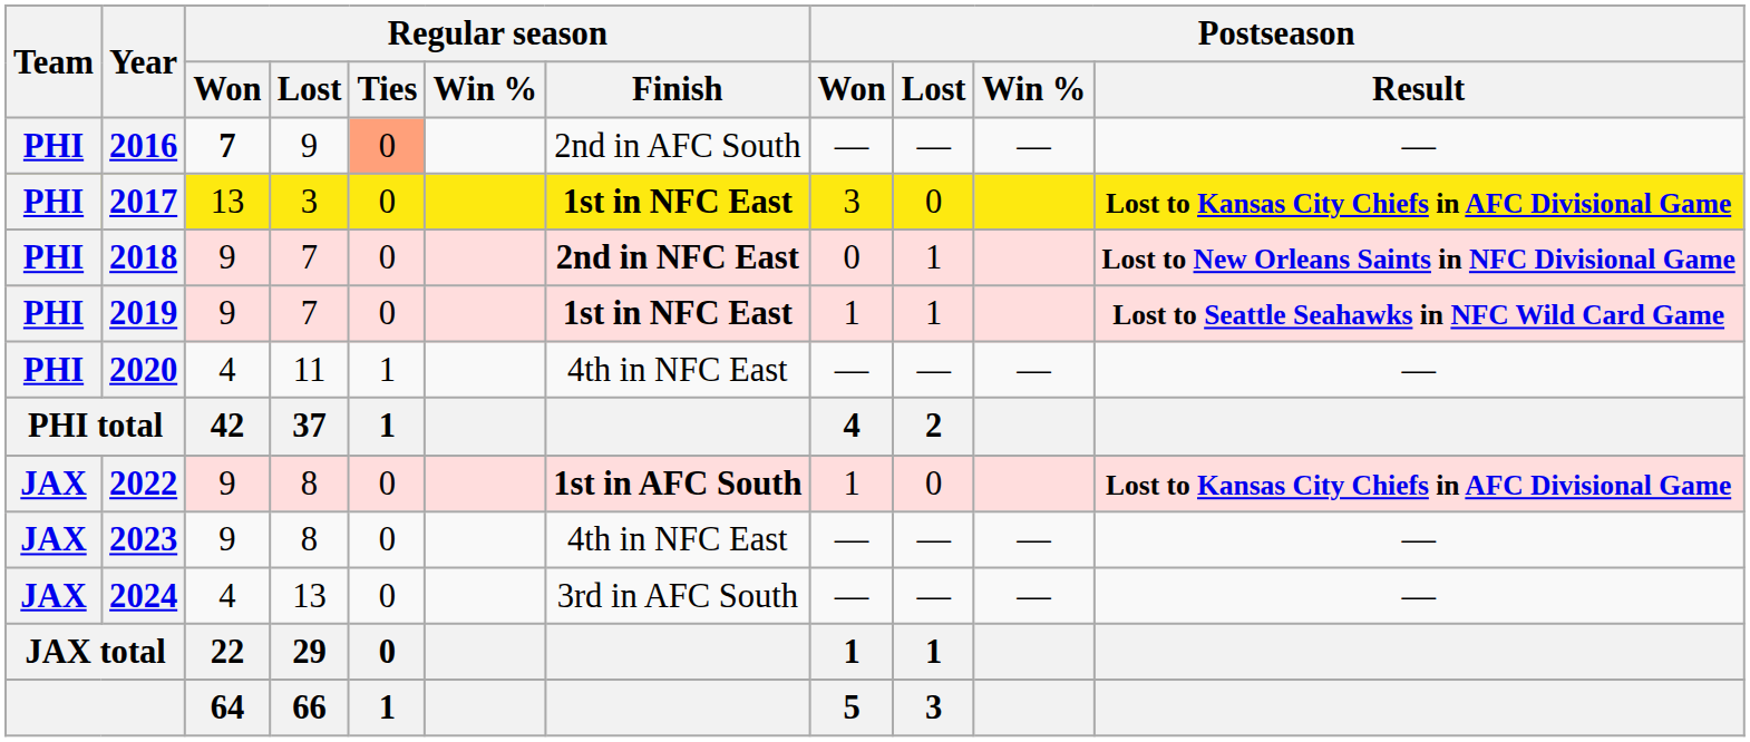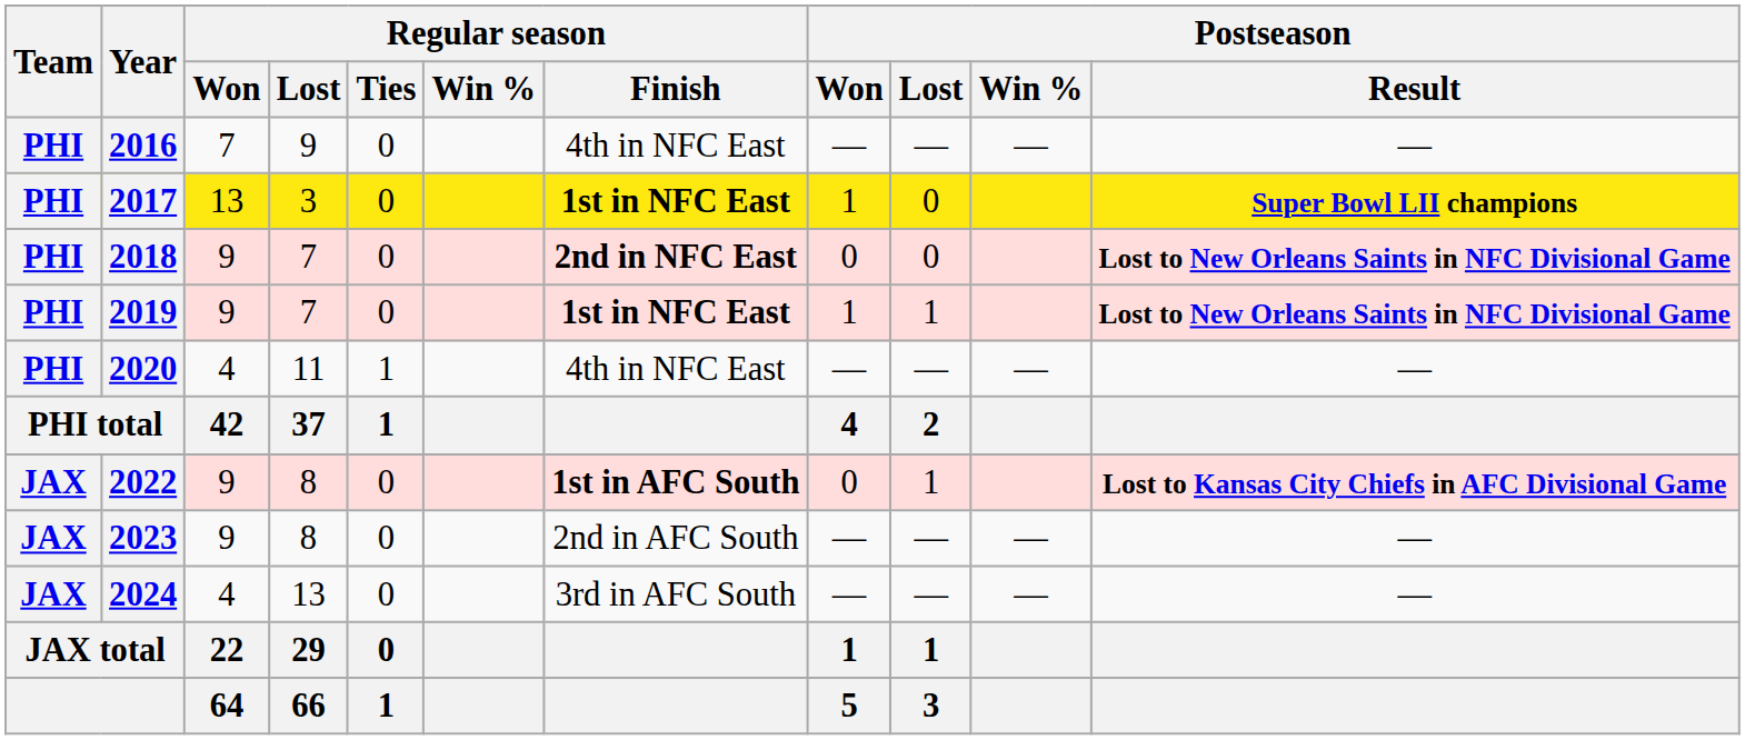 <table class="wikitable" style="font-size: 95%; text-align:center;">
 <tr>
 <th rowspan="2">Team</th>
 <th rowspan="2">Year</th>
 <th colspan="5">Regular season</th>
 <th colspan="4">Postseason</th>
 </tr>
 <tr>
 <th>Won</th>
 <th>Lost</th>
 <th>Ties</th>
 <th>Win %</th>
 <th>Finish</th>
 <th>Won</th>
 <th>Lost</th>
 <th>Win %</th>
 <th>Result</th>
 </tr>
 <tr>
 <th><a href='#'>PHI</a></th>
 <th><a href='#'>2016</a></th>
-<td><strong>7</strong></td>
+<td>7</td>
 <td>9</td>
-<td style="background: lightsalmon;">0</td>
+<td>0</td>
 <td></td>
-<td>2nd in AFC South</td>
+<td>4th in NFC East</td>
 <td>—</td>
 <td>—</td>
 <td>—</td>
 <td>—</td>
 </tr>
 <tr style="background:#FDE910;">
 <th><a href='#'>PHI</a></th>
 <th><a href='#'>2017</a></th>
 <td>13</td>
 <td>3</td>
 <td>0</td>
 <td></td>
 <td><strong>1st in NFC East</strong></td>
-<td>3</td>
+<td>1</td>
 <td>0</td>
 <td></td>
-<td><small><strong>Lost to <a href='#'>Kansas City Chiefs</a> in <a href='#'>AFC Divisional Game</a></strong></small></td>
+<td><small><strong><a href='#'>Super Bowl LII</a> champions</strong></small></td>
 </tr>
 <tr style="background:#fdd;">
 <th><a href='#'>PHI</a></th>
 <th><a href='#'>2018</a></th>
 <td>9</td>
 <td>7</td>
 <td>0</td>
 <td></td>
 <td><strong>2nd in NFC East</strong></td>
 <td>0</td>
-<td>1</td>
+<td>0</td>
 <td></td>
 <td><small><strong>Lost to <a href='#'>New Orleans Saints</a> in <a href='#'>NFC Divisional Game</a></strong></small></td>
 </tr>
 <tr style="background:#fdd;">
 <th><a href='#'>PHI</a></th>
 <th><a href='#'>2019</a></th>
 <td>9</td>
 <td>7</td>
 <td>0</td>
 <td></td>
 <td><strong>1st in NFC East</strong></td>
 <td>1</td>
 <td>1</td>
 <td></td>
-<td><small><strong>Lost to <a href='#'>Seattle Seahawks</a> in <a href='#'>NFC Wild Card Game</a></strong></small></td>
+<td><small><strong>Lost to <a href='#'>New Orleans Saints</a> in <a href='#'>NFC Divisional Game</a></strong></small></td>
 </tr>
 <tr>
 <th><a href='#'>PHI</a></th>
 <th><a href='#'>2020</a></th>
 <td>4</td>
 <td>11</td>
 <td>1</td>
 <td></td>
 <td>4th in NFC East</td>
 <td>—</td>
 <td>—</td>
 <td>—</td>
 <td>—</td>
 </tr>
 <tr>
 <th colspan="2">PHI total</th>
 <th>42</th>
 <th>37</th>
 <th>1</th>
 <th></th>
 <th></th>
 <th>4</th>
 <th>2</th>
 <th></th>
 <th></th>
 </tr>
 <tr style="background:#fdd;">
 <th><a href='#'>JAX</a></th>
 <th><a href='#'>2022</a></th>
 <td>9</td>
 <td>8</td>
 <td>0</td>
 <td></td>
 <td><strong>1st in AFC South</strong></td>
+<td>0</td>
 <td>1</td>
-<td>0</td>
 <td></td>
 <td><small><strong>Lost to <a href='#'>Kansas City Chiefs</a> in <a href='#'>AFC Divisional Game</a></strong></small></td>
 </tr>
 <tr>
 <th><a href='#'>JAX</a></th>
 <th><a href='#'>2023</a></th>
 <td>9</td>
 <td>8</td>
 <td>0</td>
 <td></td>
-<td>4th in NFC East</td>
+<td>2nd in AFC South</td>
 <td>—</td>
 <td>—</td>
 <td>—</td>
 <td>—</td>
 </tr>
 <tr>
 <th><a href='#'>JAX</a></th>
 <th><a href='#'>2024</a></th>
 <td>4</td>
 <td>13</td>
 <td>0</td>
 <td></td>
 <td>3rd in AFC South</td>
 <td>—</td>
 <td>—</td>
 <td>—</td>
 <td>—</td>
 </tr>
 <tr>
 <th colspan="2">JAX total</th>
 <th>22</th>
 <th>29</th>
 <th>0</th>
 <th></th>
 <th></th>
 <th>1</th>
 <th>1</th>
 <th></th>
 <th></th>
 </tr>
 <tr>
 <th colspan="2"></th>
 <th>64</th>
 <th>66</th>
 <th>1</th>
 <th></th>
 <th></th>
 <th>5</th>
 <th>3</th>
 <th></th>
 <th></th>
 </tr>
 </table>
